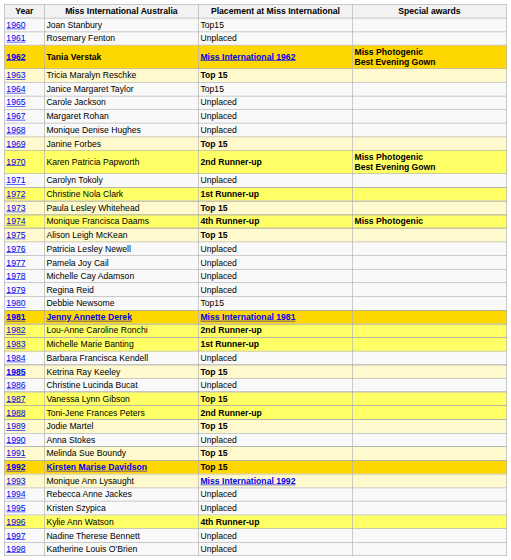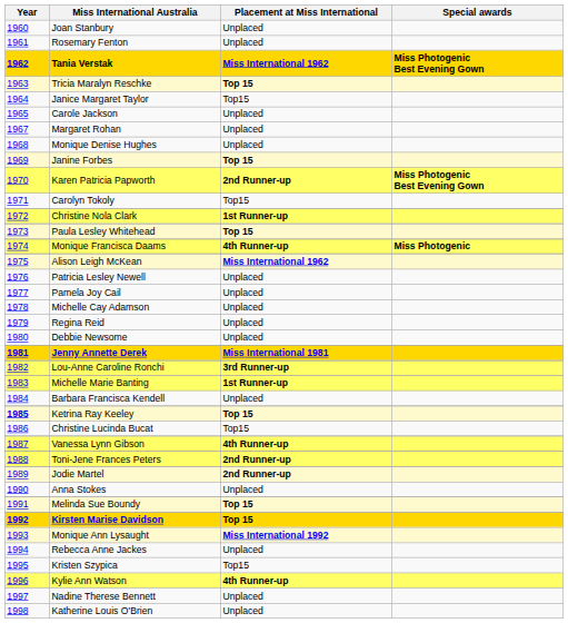 <table class="wikitable " style="font-size: 90%;">
 <tr>
 <th width="60">Year</th>
 <th width="250">Miss International Australia</th>
 <th width="250">Placement at Miss International</th>
 <th width="250">Special awards</th>
 </tr>
 <tr>
 <td><a href='#'>1960</a></td>
 <td>Joan Stanbury</td>
-<td>Top15</td>
+<td>Unplaced</td>
 <td></td>
 </tr>
 <tr>
 <td><a href='#'>1961</a></td>
 <td>Rosemary Fenton</td>
 <td>Unplaced</td>
 <td></td>
 </tr>
 <tr style="background-color:GOLD">
 <td><strong><a href='#'>1962</a></strong></td>
 <td><strong>Tania Verstak</strong></td>
 <td><strong><a href='#'>Miss International 1962</a></strong></td>
 <td><strong>Miss Photogenic<br>Best Evening Gown</strong></td>
 </tr>
 <tr style="background-color:#FFFACD;">
 <td><a href='#'>1963</a></td>
 <td>Tricia Maralyn Reschke</td>
 <td><strong>Top 15</strong></td>
 <td></td>
 </tr>
 <tr>
 <td><a href='#'>1964</a></td>
 <td>Janice Margaret Taylor</td>
 <td>Top15</td>
 <td></td>
 </tr>
 <tr>
 <td><a href='#'>1965</a></td>
 <td>Carole Jackson</td>
 <td>Unplaced</td>
 <td></td>
 </tr>
 <tr>
 <td><a href='#'>1967</a></td>
 <td>Margaret Rohan</td>
 <td>Unplaced</td>
 <td></td>
 </tr>
 <tr>
 <td><a href='#'>1968</a></td>
 <td>Monique Denise Hughes</td>
 <td>Unplaced</td>
 <td></td>
 </tr>
 <tr style="background-color:#FFFACD;">
 <td><a href='#'>1969</a></td>
 <td>Janine Forbes</td>
 <td><strong>Top 15</strong></td>
 <td></td>
 </tr>
 <tr style="background-color:#FFFF66;">
 <td><a href='#'>1970</a></td>
 <td>Karen Patricia Papworth</td>
 <td><strong>2nd Runner-up</strong></td>
 <td><strong>Miss Photogenic<br>Best Evening Gown</strong></td>
 </tr>
 <tr>
 <td><a href='#'>1971</a></td>
 <td>Carolyn Tokoly</td>
-<td>Unplaced</td>
+<td>Top15</td>
 <td></td>
 </tr>
 <tr>
 </tr>
 <tr style="background-color:#FFFF66;">
 <td><a href='#'>1972</a></td>
 <td>Christine Nola Clark</td>
 <td><strong>1st Runner-up</strong></td>
 <td></td>
 </tr>
 <tr>
 </tr>
 <tr style="background-color:#FFFACD;">
 <td><a href='#'>1973</a></td>
 <td>Paula Lesley Whitehead</td>
 <td><strong>Top 15</strong></td>
 <td></td>
 </tr>
 <tr>
 </tr>
 <tr style="background-color:#FFFF66;">
 <td><a href='#'>1974</a></td>
 <td>Monique Francisca Daams</td>
 <td><strong>4th Runner-up</strong></td>
 <td><strong>Miss Photogenic</strong></td>
 </tr>
 <tr>
 </tr>
 <tr style="background-color:#FFFACD;">
 <td><a href='#'>1975</a></td>
 <td>Alison Leigh McKean</td>
-<td><strong>Top 15</strong></td>
+<td><strong><a href='#'>Miss International 1962</a></strong></td>
 <td></td>
 </tr>
 <tr>
 <td><a href='#'>1976</a></td>
 <td>Patricia Lesley Newell</td>
 <td>Unplaced</td>
 <td></td>
 </tr>
 <tr>
 <td><a href='#'>1977</a></td>
 <td>Pamela Joy Cail</td>
 <td>Unplaced</td>
 <td></td>
 </tr>
 <tr>
 <td><a href='#'>1978</a></td>
 <td>Michelle Cay Adamson</td>
 <td>Unplaced</td>
 <td></td>
 </tr>
 <tr>
 <td><a href='#'>1979</a></td>
 <td>Regina Reid</td>
 <td>Unplaced</td>
 <td></td>
 </tr>
 <tr>
 <td><a href='#'>1980</a></td>
 <td>Debbie Newsome</td>
-<td>Top15</td>
+<td>Unplaced</td>
 <td></td>
 </tr>
 <tr>
 </tr>
 <tr style="background-color:GOLD">
 <td><strong><a href='#'>1981</a></strong></td>
 <td><a href='#'><strong>Jenny Annette Derek</strong></a></td>
 <td><strong><a href='#'>Miss International 1981</a></strong></td>
 <td></td>
 </tr>
 <tr>
 </tr>
 <tr style="background-color:#FFFF66;">
 <td><a href='#'>1982</a></td>
 <td>Lou-Anne Caroline Ronchi</td>
-<td><strong>2nd Runner-up</strong></td>
+<td><strong>3rd Runner-up</strong></td>
 <td></td>
 </tr>
 <tr>
 </tr>
 <tr style="background-color:#FFFF66;">
 <td><a href='#'>1983</a></td>
 <td>Michelle Marie Banting</td>
 <td><strong>1st Runner-up</strong></td>
 <td></td>
 </tr>
 <tr>
 <td><a href='#'>1984</a></td>
 <td>Barbara Francisca Kendell</td>
 <td>Unplaced</td>
 <td></td>
 </tr>
 <tr>
 </tr>
 <tr style="background-color:#FFFACD;">
 <td><strong><a href='#'>1985</a></strong></td>
 <td>Ketrina Ray Keeley</td>
 <td><strong>Top 15</strong></td>
 <td></td>
 </tr>
 <tr>
 <td><a href='#'>1986</a></td>
 <td>Christine Lucinda Bucat</td>
-<td>Unplaced</td>
+<td>Top15</td>
 <td></td>
 </tr>
 <tr>
 </tr>
 <tr style="background-color:#FFFF66;">
 <td><a href='#'>1987</a></td>
 <td>Vanessa Lynn Gibson</td>
-<td><strong>Top 15</strong></td>
+<td><strong>4th Runner-up</strong></td>
 <td></td>
 </tr>
 <tr>
 </tr>
 <tr style="background-color:#FFFF66;">
 <td><a href='#'>1988</a></td>
 <td>Toni-Jene Frances Peters</td>
 <td><strong>2nd Runner-up</strong></td>
 <td></td>
 </tr>
 <tr>
 </tr>
 <tr style="background-color:#FFFACD;">
 <td><a href='#'>1989</a></td>
 <td>Jodie Martel</td>
-<td><strong>Top 15</strong></td>
+<td><strong>2nd Runner-up</strong></td>
 <td></td>
 </tr>
 <tr>
 <td><a href='#'>1990</a></td>
 <td>Anna Stokes</td>
 <td>Unplaced</td>
 <td></td>
 </tr>
 <tr>
 </tr>
 <tr style="background-color:#FFFACD;">
 <td><a href='#'>1991</a></td>
 <td>Melinda Sue Boundy</td>
 <td><strong>Top 15</strong></td>
 <td></td>
 </tr>
 <tr>
 </tr>
 <tr style="background-color:GOLD">
 <td><strong><a href='#'>1992</a></strong></td>
 <td><a href='#'><strong>Kirsten Marise Davidson</strong></a></td>
 <td><strong>Top 15</strong></td>
 <td></td>
 </tr>
 <tr style="background-color:#FFFACD;">
 <td><a href='#'>1993</a></td>
 <td>Monique Ann Lysaught</td>
 <td><strong><a href='#'>Miss International 1992</a></strong></td>
 <td></td>
 </tr>
 <tr>
 <td><a href='#'>1994</a></td>
 <td>Rebecca Anne Jackes</td>
 <td>Unplaced</td>
 <td></td>
 </tr>
 <tr>
 <td><a href='#'>1995</a></td>
 <td>Kristen Szypica</td>
-<td>Unplaced</td>
+<td>Top15</td>
 <td></td>
 </tr>
 <tr style="background-color:#FFFF66;">
 <td><a href='#'>1996</a></td>
 <td>Kylie Ann Watson</td>
 <td><strong>4th Runner-up</strong></td>
 <td></td>
 </tr>
 <tr>
 <td><a href='#'>1997</a></td>
 <td>Nadine Therese Bennett</td>
 <td>Unplaced</td>
 <td></td>
 </tr>
 <tr>
 <td><a href='#'>1998</a></td>
 <td>Katherine Louis O'Brien</td>
 <td>Unplaced</td>
 <td></td>
 </tr>
 </table>
